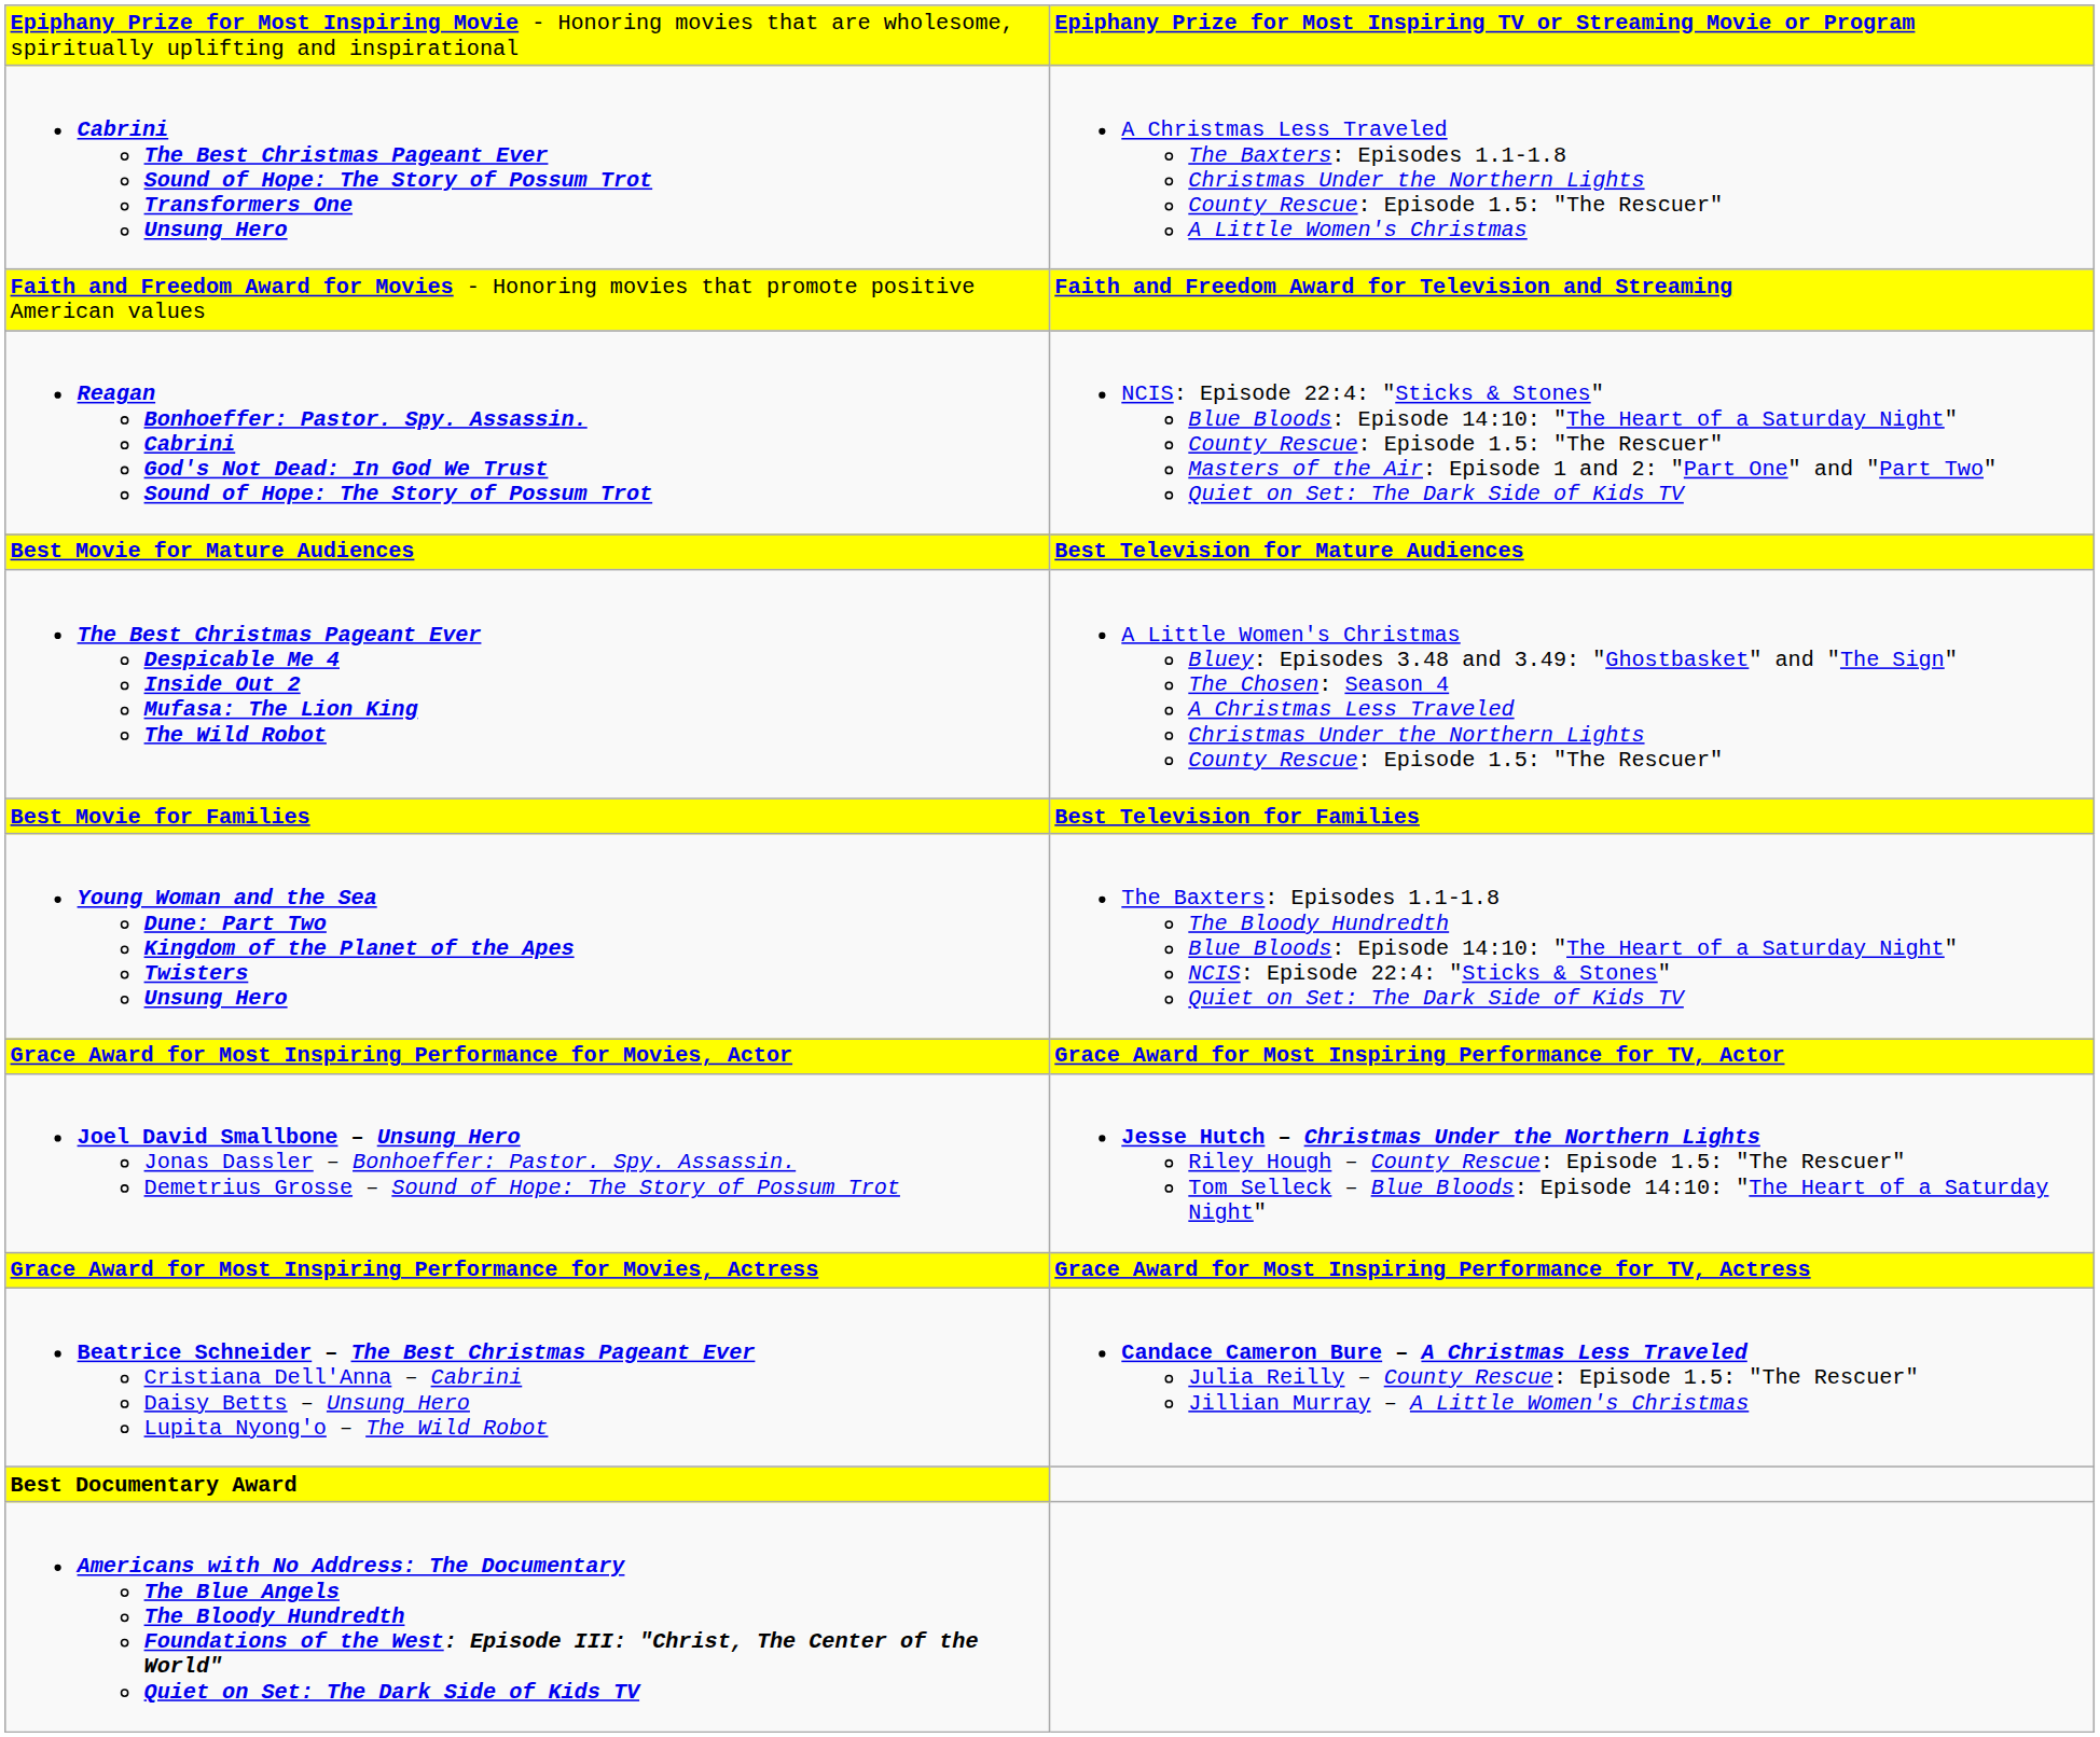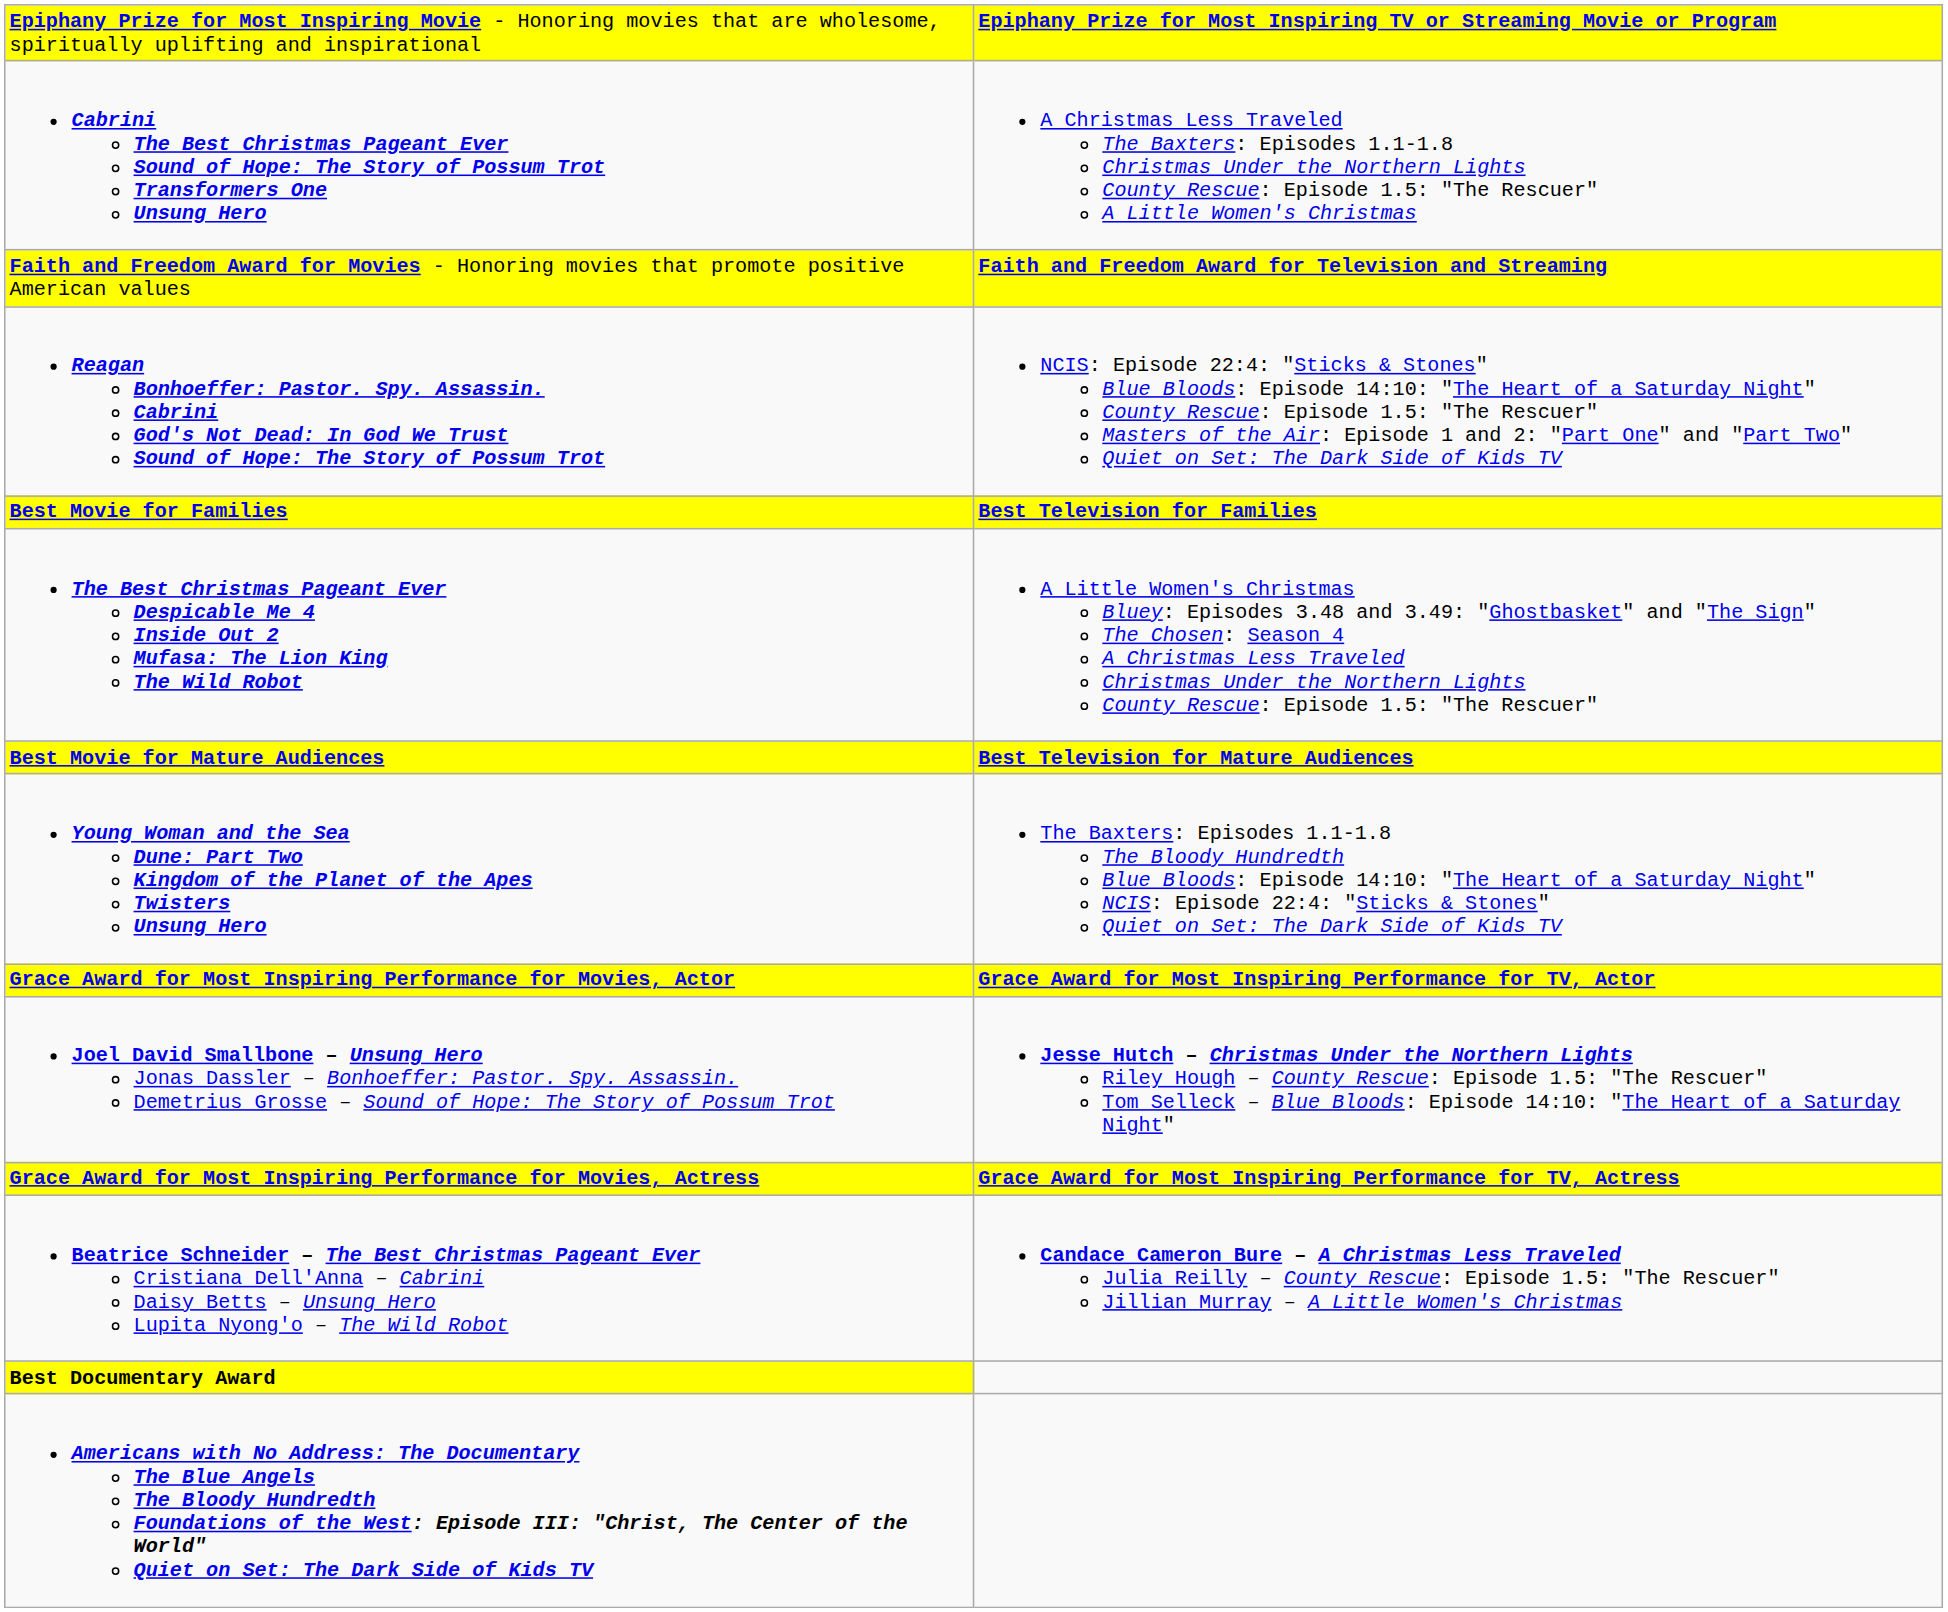 <table class=wikitable>
 <tr>
 <td valign="top" width="50%" style="background: yellow;"><strong><a href='#'>Epiphany Prize for Most Inspiring Movie</a></strong> - Honoring movies that are wholesome, spiritually uplifting and inspirational</td>
 <td valign="top" width="50%" style="background: yellow;"><strong><a href='#'>Epiphany Prize for Most Inspiring TV or Streaming Movie or Program</a></strong></td>
 </tr>
 <tr valign="top">
 <td><br><ul><li><strong><em><a href='#'>Cabrini</a><em><strong><ul><li></em><a href='#'>The Best Christmas Pageant Ever</a><em></li><li></em><a href='#'>Sound of Hope: The Story of Possum Trot</a><em></li><li></em><a href='#'>Transformers One</a><em></li><li></em><a href='#'>Unsung Hero</a><em></li></ul></li></ul></td>
 <td><br><ul><li></em></strong><a href='#'>A Christmas Less Traveled</a></em></strong><ul><li><em><a href='#'>The Baxters</a></em>: Episodes 1.1-1.8</li><li><em><a href='#'>Christmas Under the Northern Lights</a></em></li><li><em><a href='#'>County Rescue</a></em>: Episode 1.5: "The Rescuer"</li><li><em><a href='#'>A Little Women's Christmas</a></em></li></ul></li></ul></td>
 </tr>
 <tr>
 <td valign="top" style="background: yellow;"><strong><a href='#'>Faith and Freedom Award for Movies</a></strong> - Honoring movies that promote positive American values</td>
 <td valign="top" style="background: yellow;"><strong><a href='#'>Faith and Freedom Award for Television and Streaming</a></strong></td>
 </tr>
 <tr valign="top">
 <td><br><ul><li><strong><em><a href='#'>Reagan</a><em><strong><ul><li></em><a href='#'>Bonhoeffer: Pastor. Spy. Assassin.</a><em></li><li></em><a href='#'>Cabrini</a><em></li><li></em><a href='#'>God's Not Dead: In God We Trust</a><em></li><li></em><a href='#'>Sound of Hope: The Story of Possum Trot</a><em></li></ul></li></ul></td>
 <td><br><ul><li></em></strong><a href='#'>NCIS</a></em>: Episode 22:4: "<a href='#'>Sticks & Stones</a>"</strong><ul><li><em><a href='#'>Blue Bloods</a></em>: Episode 14:10: "<a href='#'>The Heart of a Saturday Night</a>"</li><li><em><a href='#'>County Rescue</a></em>: Episode 1.5: "The Rescuer"</li><li><em><a href='#'>Masters of the Air</a></em>: Episode 1 and 2: "<a href='#'>Part One</a>" and "<a href='#'>Part Two</a>"</li><li><em><a href='#'>Quiet on Set: The Dark Side of Kids TV</a></em></li></ul></li></ul></td>
 </tr>
 <tr>
-<td valign="top" style="background: yellow;"><strong><a href='#'>Best Movie for Mature Audiences</a></strong></td>
-<td valign="top" style="background: yellow;"><strong><a href='#'>Best Television for Mature Audiences</a></strong></td>
+<td valign="top" style="background: yellow;"><strong><a href='#'>Best Movie for Families</a></strong></td>
+<td valign="top" style="background: yellow;"><strong><a href='#'>Best Television for Families</a></strong></td>
 </tr>
 <tr valign="top">
 <td><br><ul><li><strong><em><a href='#'>The Best Christmas Pageant Ever</a><em><strong><ul><li></em><a href='#'>Despicable Me 4</a><em></li><li></em><a href='#'>Inside Out 2</a><em></li><li></em><a href='#'>Mufasa: The Lion King</a><em></li><li></em><a href='#'>The Wild Robot</a><em></li></ul></li></ul></td>
 <td><br><ul><li></em></strong><a href='#'>A Little Women's Christmas</a></em></strong><ul><li><em><a href='#'>Bluey</a></em>: Episodes 3.48 and 3.49: "<a href='#'>Ghostbasket</a>" and "<a href='#'>The Sign</a>"</li><li><em><a href='#'>The Chosen</a></em>: <a href='#'>Season 4</a></li><li><em><a href='#'>A Christmas Less Traveled</a></em></li><li><em><a href='#'>Christmas Under the Northern Lights</a></em></li><li><em><a href='#'>County Rescue</a></em>: Episode 1.5: "The Rescuer"</li></ul></li></ul></td>
 </tr>
 <tr>
-<td valign="top" style="background: yellow;"><strong><a href='#'>Best Movie for Families</a></strong></td>
-<td valign="top" style="background: yellow;"><strong><a href='#'>Best Television for Families</a></strong></td>
+<td valign="top" style="background: yellow;"><strong><a href='#'>Best Movie for Mature Audiences</a></strong></td>
+<td valign="top" style="background: yellow;"><strong><a href='#'>Best Television for Mature Audiences</a></strong></td>
 </tr>
 <tr valign="top">
 <td><br><ul><li><strong><em><a href='#'>Young Woman and the Sea</a><em><strong><ul><li></em><a href='#'>Dune: Part Two</a><em></li><li></em><a href='#'>Kingdom of the Planet of the Apes</a><em></li><li></em><a href='#'>Twisters</a><em></li><li></em><a href='#'>Unsung Hero</a><em></li></ul></li></ul></td>
 <td><br><ul><li></em></strong><a href='#'>The Baxters</a></em>: Episodes 1.1-1.8</strong><ul><li><em><a href='#'>The Bloody Hundredth</a></em></li><li><em><a href='#'>Blue Bloods</a></em>: Episode 14:10: "<a href='#'>The Heart of a Saturday Night</a>"</li><li><em><a href='#'>NCIS</a></em>: Episode 22:4: "<a href='#'>Sticks & Stones</a>"</li><li><em><a href='#'>Quiet on Set: The Dark Side of Kids TV</a></em></li></ul></li></ul></td>
 </tr>
 <tr>
 <td valign="top" style="background: yellow;"><strong><a href='#'>Grace Award for Most Inspiring Performance for Movies, Actor</a></strong></td>
 <td valign="top" style="background: yellow;"><strong><a href='#'>Grace Award for Most Inspiring Performance for TV, Actor</a></strong></td>
 </tr>
 <tr valign="top">
 <td><br><ul><li><strong><a href='#'>Joel David Smallbone</a> – <em><a href='#'>Unsung Hero</a></em></strong><ul><li><a href='#'>Jonas Dassler</a> – <em><a href='#'>Bonhoeffer: Pastor. Spy. Assassin.</a></em></li><li><a href='#'>Demetrius Grosse</a> – <em><a href='#'>Sound of Hope: The Story of Possum Trot</a></em></li></ul></li></ul></td>
 <td><br><ul><li><strong><a href='#'>Jesse Hutch</a> – <em><a href='#'>Christmas Under the Northern Lights</a></em></strong><ul><li><a href='#'>Riley Hough</a> – <em><a href='#'>County Rescue</a></em>: Episode 1.5: "The Rescuer"</li><li><a href='#'>Tom Selleck</a> – <em><a href='#'>Blue Bloods</a></em>: Episode 14:10: "<a href='#'>The Heart of a Saturday Night</a>"</li></ul></li></ul></td>
 </tr>
 <tr>
 <td valign="top" style="background: yellow;"><strong><a href='#'>Grace Award for Most Inspiring Performance for Movies, Actress</a></strong></td>
 <td valign="top" style="background: yellow;"><strong><a href='#'>Grace Award for Most Inspiring Performance for TV, Actress</a></strong></td>
 </tr>
 <tr valign="top">
 <td><br><ul><li><strong><a href='#'>Beatrice Schneider</a> – <em><a href='#'>The Best Christmas Pageant Ever</a></em></strong><ul><li><a href='#'>Cristiana Dell'Anna</a> – <em><a href='#'>Cabrini</a></em></li><li><a href='#'>Daisy Betts</a> – <em><a href='#'>Unsung Hero</a></em></li><li><a href='#'>Lupita Nyong'o</a> – <em><a href='#'>The Wild Robot</a></em></li></ul></li></ul></td>
 <td><br><ul><li><strong><a href='#'>Candace Cameron Bure</a> – <em><a href='#'>A Christmas Less Traveled</a></em></strong><ul><li><a href='#'>Julia Reilly</a> – <em><a href='#'>County Rescue</a></em>: Episode 1.5: "The Rescuer"</li><li><a href='#'>Jillian Murray</a> – <em><a href='#'>A Little Women's Christmas</a></em></li></ul></li></ul></td>
 </tr>
 <tr>
 <td valign="top" style="background: yellow;"><strong>Best Documentary Award</strong></td>
 <td></td>
 </tr>
 <tr valign="top">
 <td><br><ul><li><strong><em><a href='#'>Americans with No Address: The Documentary</a><em><strong><ul><li></em><a href='#'>The Blue Angels</a><em></li><li></em><a href='#'>The Bloody Hundredth</a><em></li><li></em><a href='#'>Foundations of the West</a><em>: Episode III: "Christ, The Center of the World"</li><li></em><a href='#'>Quiet on Set: The Dark Side of Kids TV</a><em></li></ul></li></ul></td>
 <td></td>
 </tr>
 </table>
